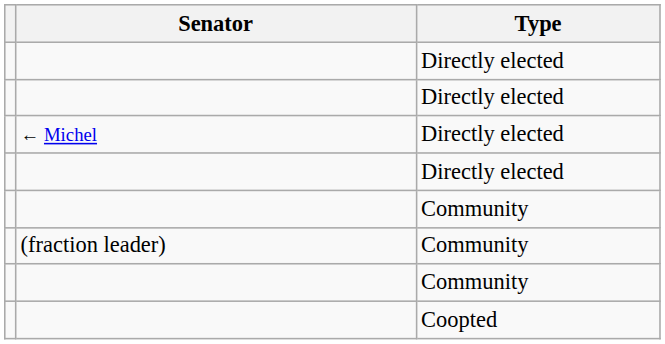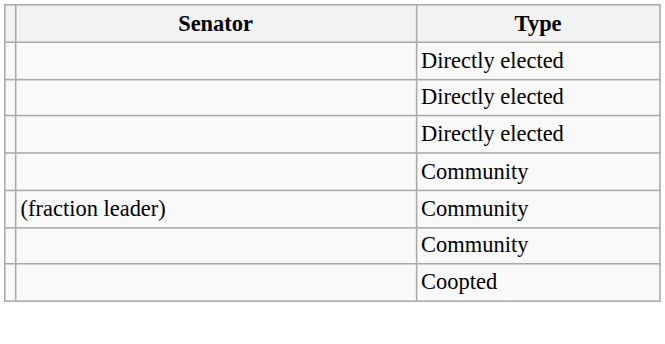 <table class="sortable wikitable" style="text-align:left; font-size:90%">
 <tr>
 <th></th>
 <th width="250">Senator</th>
 <th width="150">Type</th>
 </tr>
 <tr>
 <td></td>
 <td align=left></td>
 <td>Directly elected</td>
 </tr>
 <tr>
 <td></td>
 <td align=left></td>
-<td>Directly elected</td>
-</tr>
-<tr>
-<td></td>
-<td align=left> <small>← <a href='#'>Michel</a></small></td>
 <td>Directly elected</td>
 </tr>
 <tr>
 <td></td>
 <td align=left></td>
 <td>Directly elected</td>
 </tr>
 <tr>
 <td></td>
 <td></td>
 <td>Community</td>
 </tr>
 <tr>
 <td></td>
 <td> (fraction leader)</td>
 <td>Community</td>
 </tr>
 <tr>
 <td></td>
 <td></td>
 <td>Community</td>
 </tr>
 <tr>
 <td></td>
 <td></td>
 <td>Coopted</td>
 </tr>
 </table>
